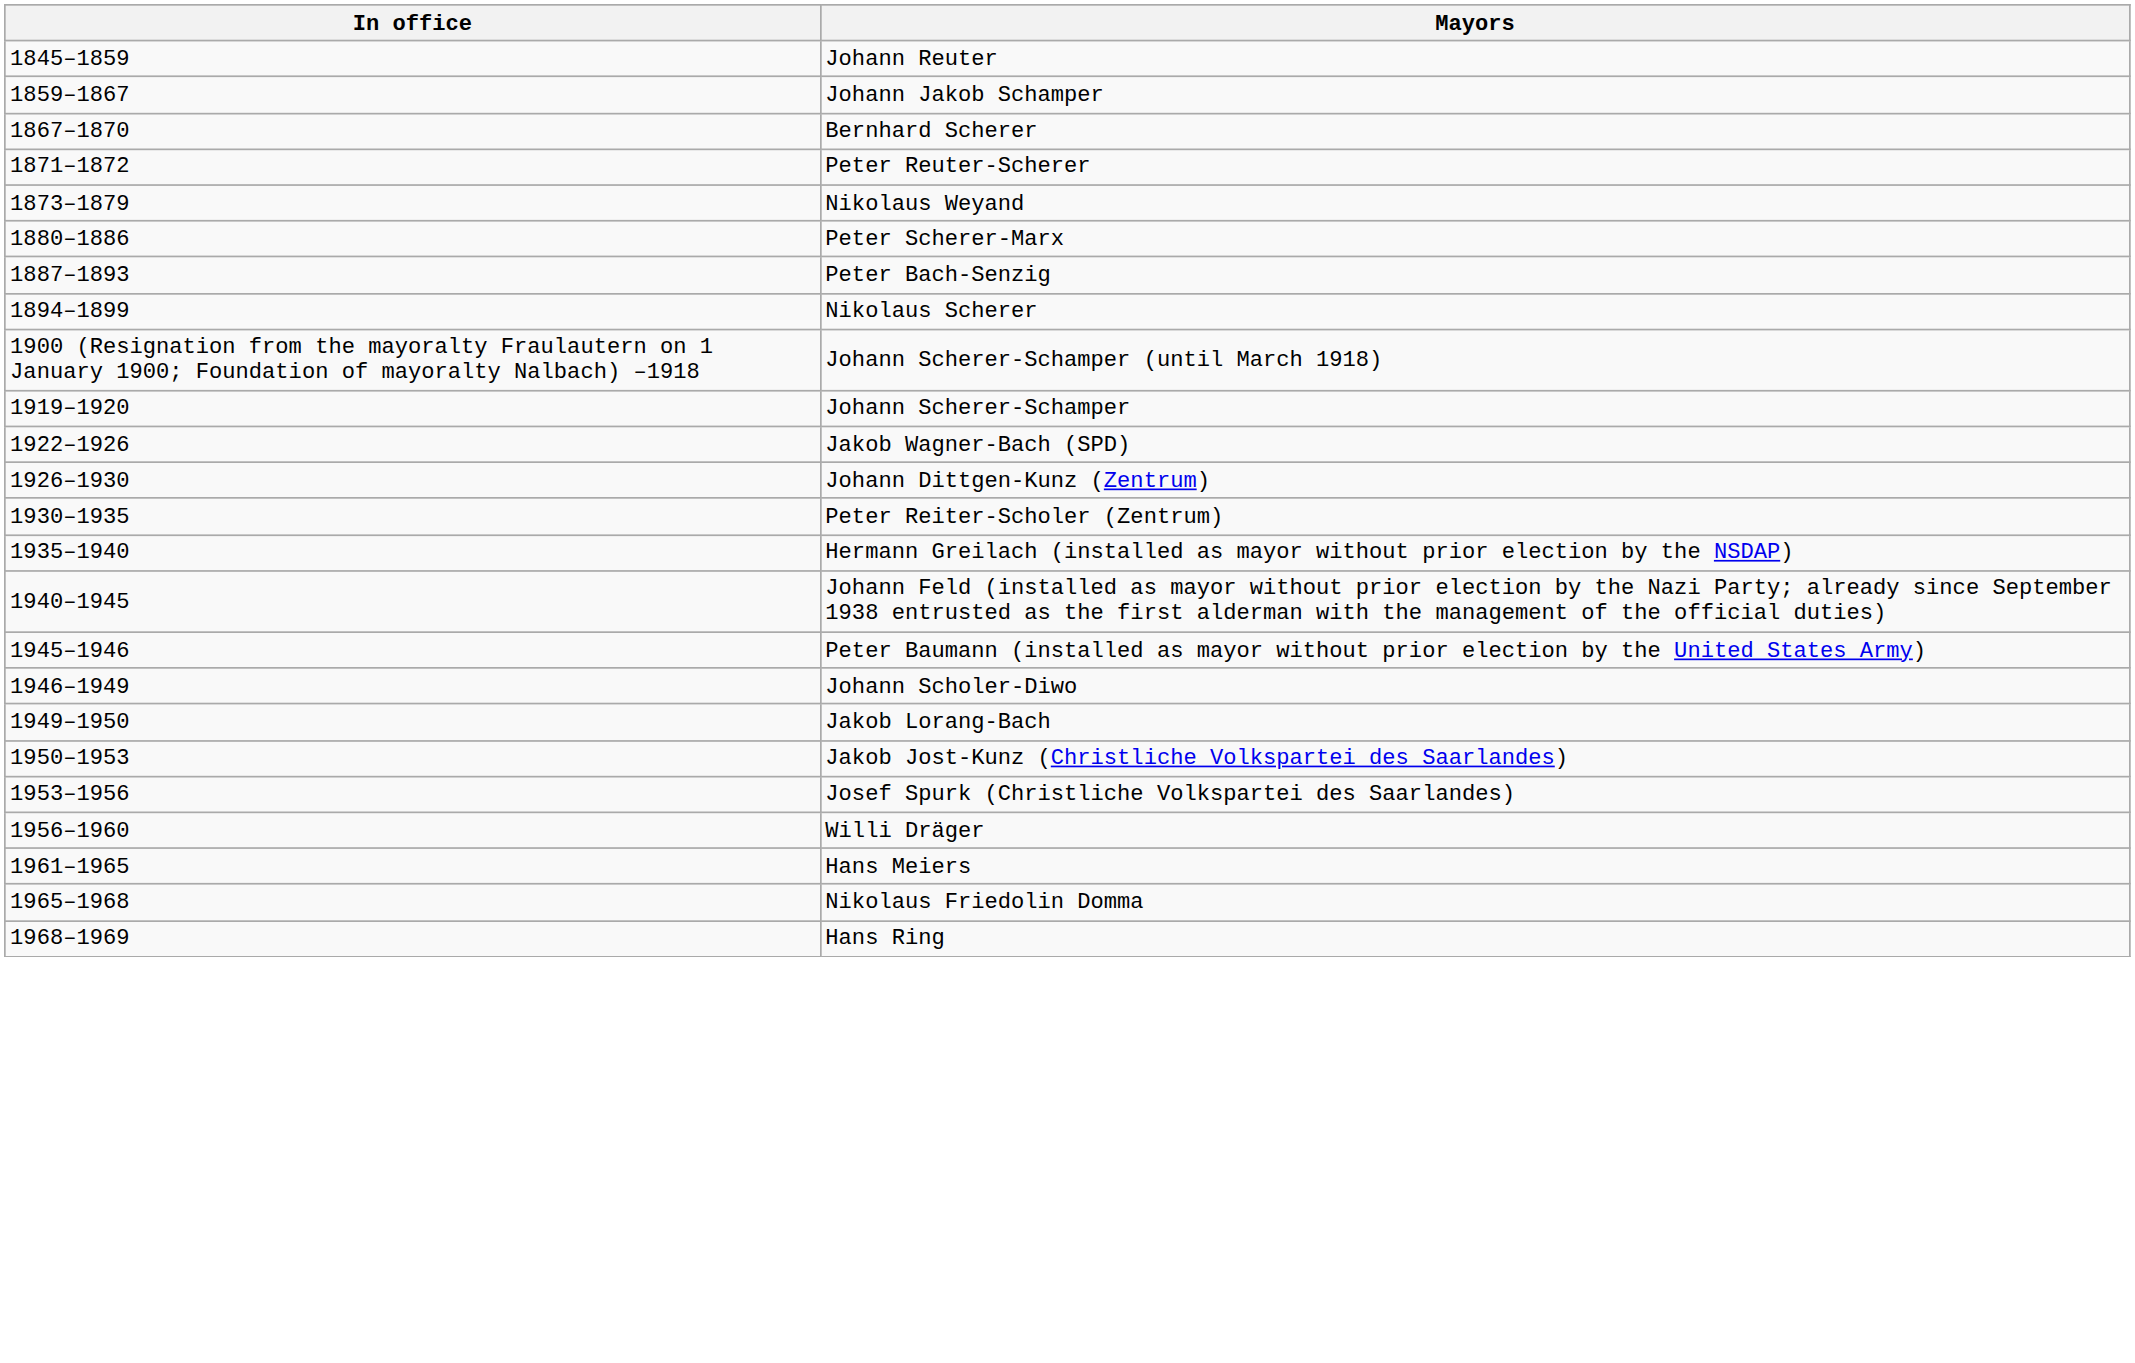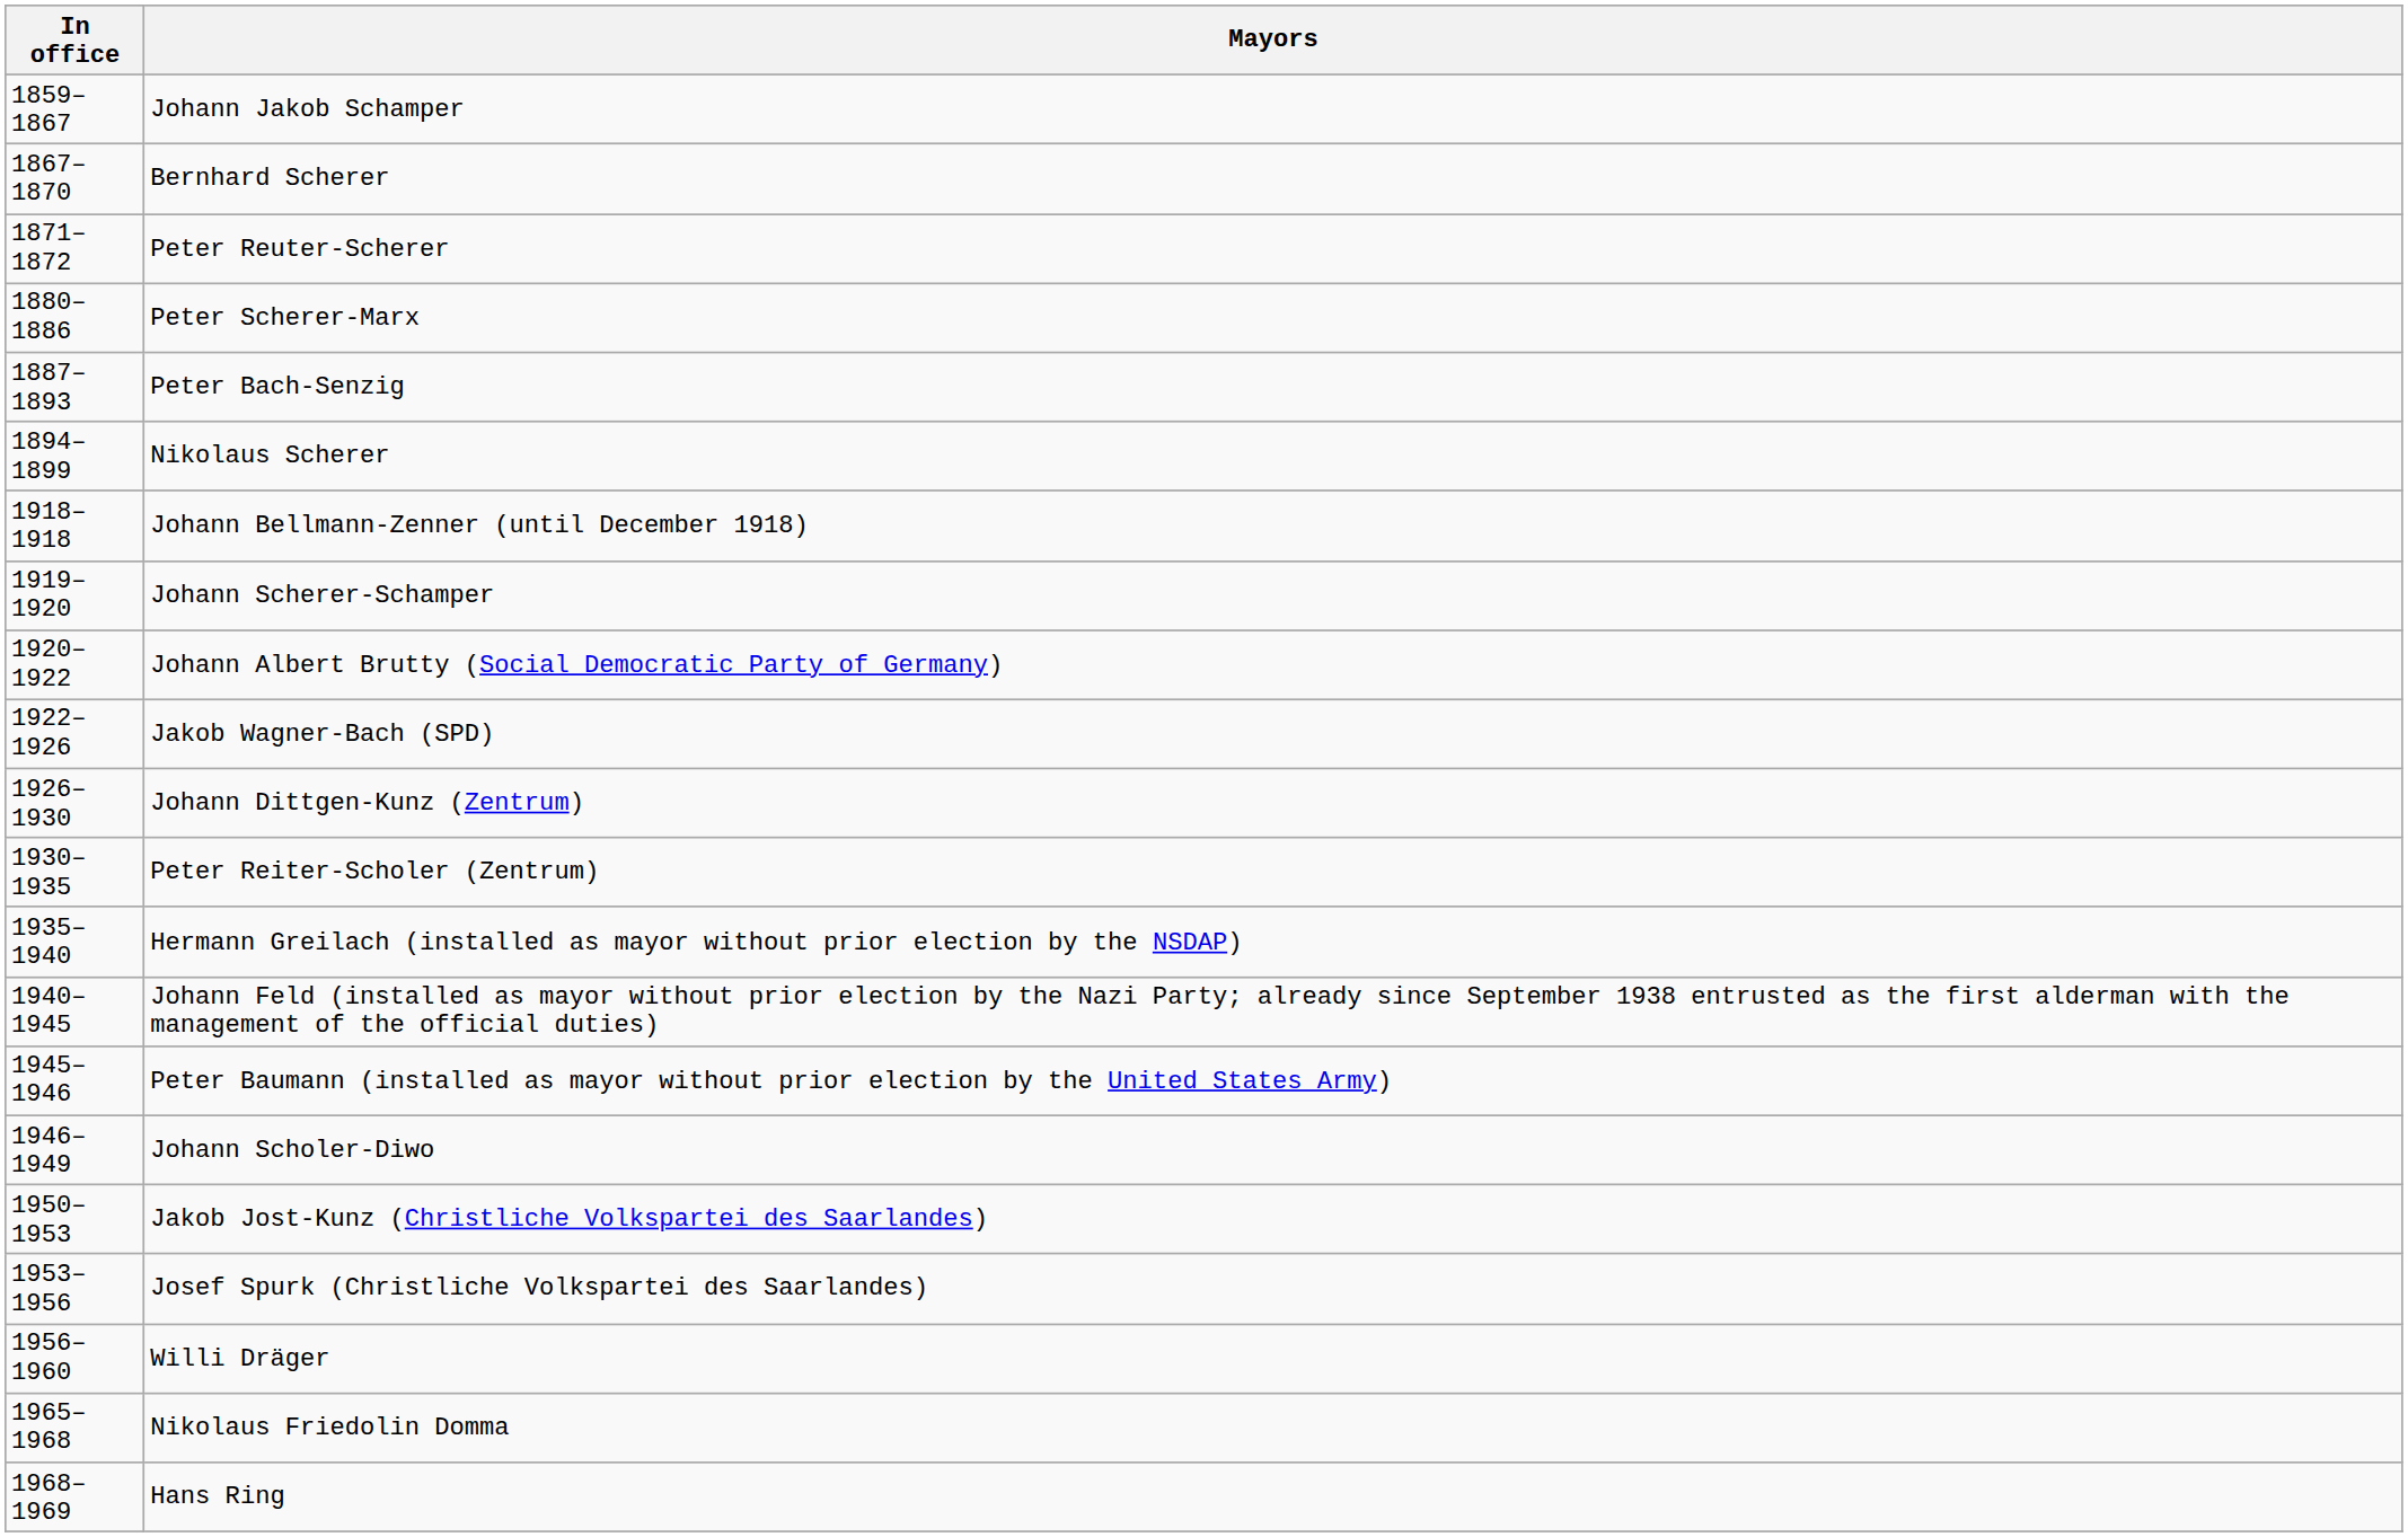 <table class="wikitable sortable">
 <tr class="hintergrundfarbe5">
 <th>In office</th>
 <th>Mayors</th>
-</tr>
-<tr>
-<td>1845–1859</td>
-<td style="text-align:left">Johann Reuter</td>
 </tr>
 <tr>
 <td>1859–1867</td>
 <td style="text-align:left">Johann Jakob Schamper</td>
 </tr>
 <tr>
 <td>1867–1870</td>
 <td style="text-align:left">Bernhard Scherer</td>
 </tr>
 <tr>
 <td>1871–1872</td>
 <td style="text-align:left">Peter Reuter-Scherer</td>
 </tr>
 <tr>
-<td>1873–1879</td>
-<td style="text-align:left">Nikolaus Weyand</td>
-</tr>
-<tr>
 <td>1880–1886</td>
 <td style="text-align:left">Peter Scherer-Marx</td>
 </tr>
 <tr>
 <td>1887–1893</td>
 <td style="text-align:left">Peter Bach-Senzig</td>
 </tr>
 <tr>
 <td>1894–1899</td>
 <td style="text-align:left">Nikolaus Scherer</td>
 </tr>
 <tr>
-<td>1900 (Resignation from the mayoralty Fraulautern on 1 January 1900; Foundation of mayoralty Nalbach) –1918</td>
-<td style="text-align:left">Johann Scherer-Schamper (until March 1918)</td>
+<td>1918–1918</td>
+<td style="text-align:left">Johann Bellmann-Zenner (until December 1918)</td>
 </tr>
 <tr>
 <td>1919–1920</td>
 <td style="text-align:left">Johann Scherer-Schamper</td>
+</tr>
+<tr>
+<td>1920–1922</td>
+<td style="text-align:left">Johann Albert Brutty (<a href='#'>Social Democratic Party of Germany</a>)</td>
 </tr>
 <tr>
 <td>1922–1926</td>
 <td style="text-align:left">Jakob Wagner-Bach (SPD)</td>
 </tr>
 <tr>
 <td>1926–1930</td>
 <td style="text-align:left">Johann Dittgen-Kunz (<a href='#'>Zentrum</a>)</td>
 </tr>
 <tr>
 <td>1930–1935</td>
 <td style="text-align:left">Peter Reiter-Scholer (Zentrum)</td>
 </tr>
 <tr>
 <td>1935–1940</td>
 <td style="text-align:left">Hermann Greilach (installed as mayor without prior election by the <a href='#'>NSDAP</a>)</td>
 </tr>
 <tr>
 <td>1940–1945</td>
 <td style="text-align:left">Johann Feld (installed as mayor without prior election by the Nazi Party; already since September 1938 entrusted as the first alderman with the management of the official duties)</td>
 </tr>
 <tr>
 <td>1945–1946</td>
 <td style="text-align:left">Peter Baumann (installed as mayor without prior election by the <a href='#'>United States Army</a>)</td>
 </tr>
 <tr>
 <td>1946–1949</td>
 <td style="text-align:left">Johann Scholer-Diwo</td>
 </tr>
 <tr>
-<td>1949–1950</td>
-<td style="text-align:left">Jakob Lorang-Bach</td>
-</tr>
-<tr>
 <td>1950–1953</td>
 <td style="text-align:left">Jakob Jost-Kunz (<a href='#'>Christliche Volkspartei des Saarlandes</a>)</td>
 </tr>
 <tr>
 <td>1953–1956</td>
 <td style="text-align:left">Josef Spurk (Christliche Volkspartei des Saarlandes)</td>
 </tr>
 <tr>
 <td>1956–1960</td>
 <td style="text-align:left">Willi Dräger</td>
 </tr>
 <tr>
-<td>1961–1965</td>
-<td style="text-align:left">Hans Meiers</td>
-</tr>
-<tr>
 <td>1965–1968</td>
 <td style="text-align:left">Nikolaus Friedolin Domma</td>
 </tr>
 <tr>
 <td>1968–1969</td>
 <td style="text-align:left">Hans Ring</td>
 </tr>
 </table>
